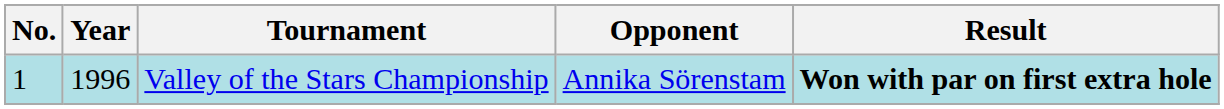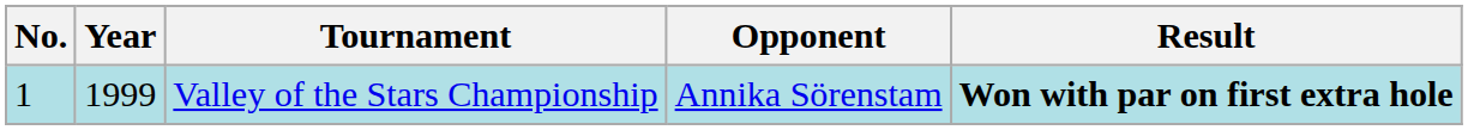 <table class="wikitable" style="font-size:95%;">
 <tr>
 <th>No.</th>
 <th>Year</th>
 <th>Tournament</th>
 <th>Opponent</th>
 <th>Result</th>
 </tr>
 <tr style="background:#B0E0E6;">
 <td>1</td>
-<td>1996</td>
+<td>1999</td>
 <td><a href='#'>Valley of the Stars Championship</a></td>
 <td> <a href='#'>Annika Sörenstam</a></td>
 <td><strong>Won with par on first extra hole</strong></td>
 </tr>
 </table>
